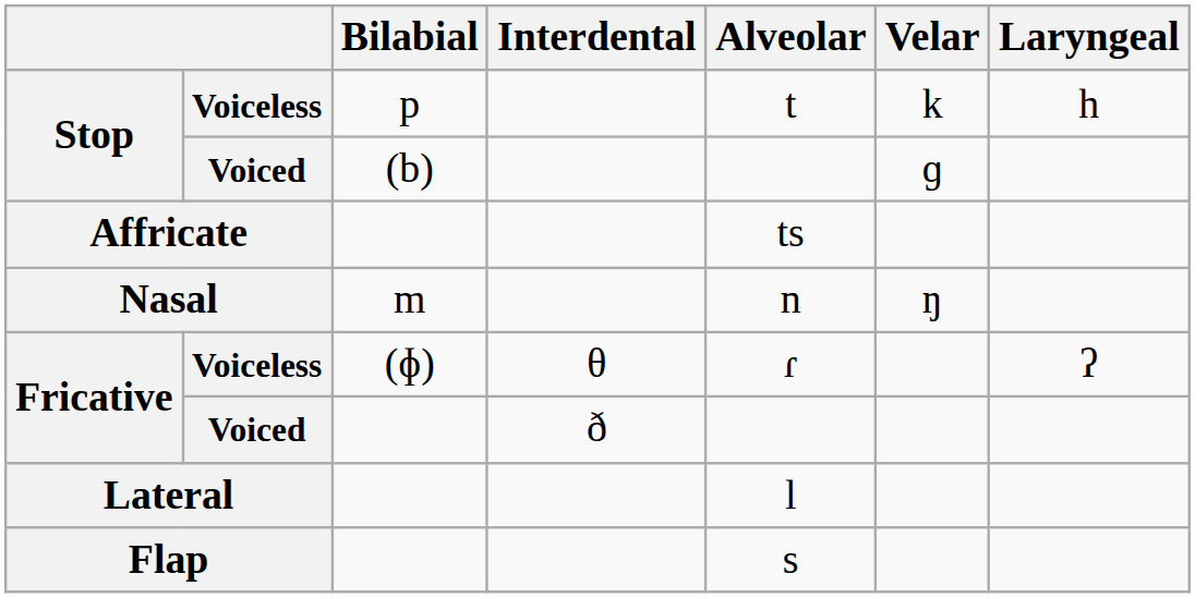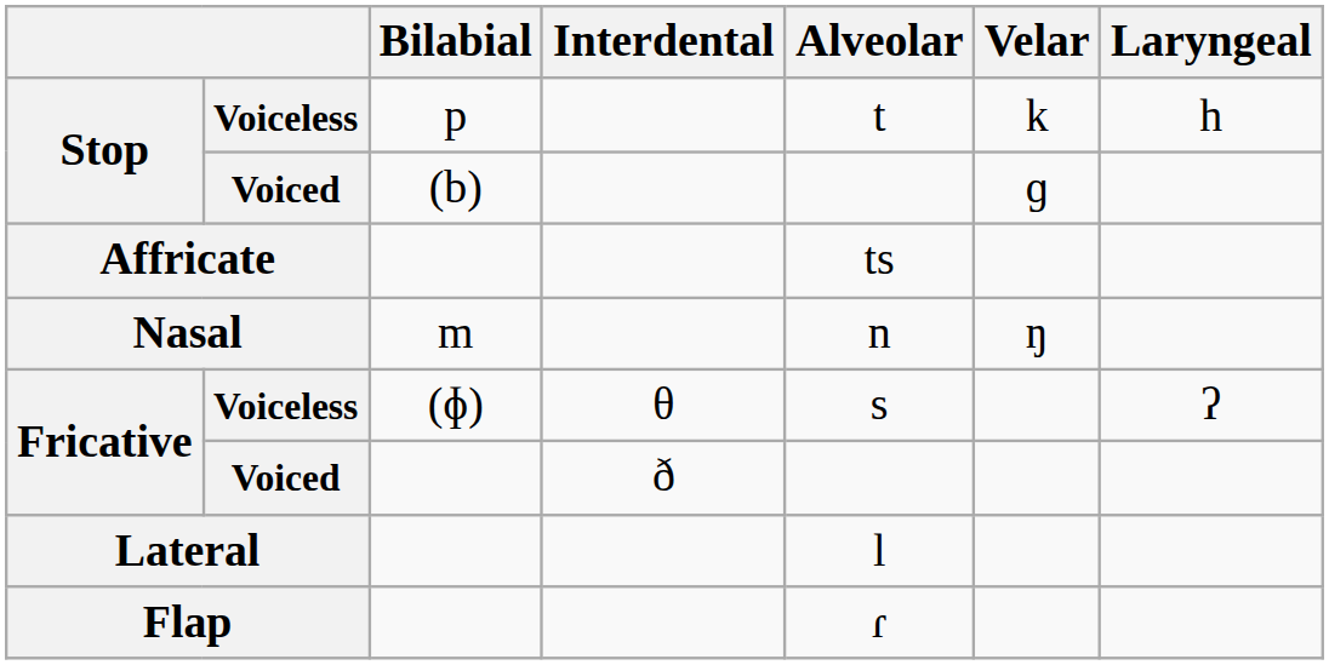 <table class="wikitable" style="text-align: center;">
 <tr>
 <th colspan="2"></th>
 <th>Bilabial</th>
 <th>Interdental</th>
 <th>Alveolar</th>
 <th>Velar</th>
 <th>Laryngeal</th>
 </tr>
 <tr>
 <th rowspan="2">Stop</th>
 <th><small>Voiceless</small></th>
 <td>p</td>
 <td></td>
 <td>t</td>
 <td>k</td>
 <td>h</td>
 </tr>
 <tr>
 <th><small>Voiced</small></th>
 <td>(b)</td>
 <td></td>
 <td></td>
 <td>ɡ</td>
 <td></td>
 </tr>
 <tr>
 <th colspan="2">Affricate</th>
 <td></td>
 <td></td>
 <td>ts</td>
 <td></td>
 <td></td>
 </tr>
 <tr>
 <th colspan="2">Nasal</th>
 <td>m</td>
 <td></td>
 <td>n</td>
 <td>ŋ</td>
 <td></td>
 </tr>
 <tr>
 <th rowspan="2">Fricative</th>
 <th><small>Voiceless</small></th>
 <td>(ɸ)</td>
 <td>θ</td>
-<td>ɾ</td>
+<td>s</td>
 <td></td>
 <td>ʔ</td>
 </tr>
 <tr>
 <th><small>Voiced</small></th>
 <td></td>
 <td>ð</td>
 <td></td>
 <td></td>
 <td></td>
 </tr>
 <tr>
 <th colspan="2">Lateral</th>
 <td></td>
 <td></td>
 <td>l</td>
 <td></td>
 <td></td>
 </tr>
 <tr>
 <th colspan="2">Flap</th>
 <td></td>
 <td></td>
-<td>s</td>
+<td>ɾ</td>
 <td></td>
 <td></td>
 </tr>
 </table>
